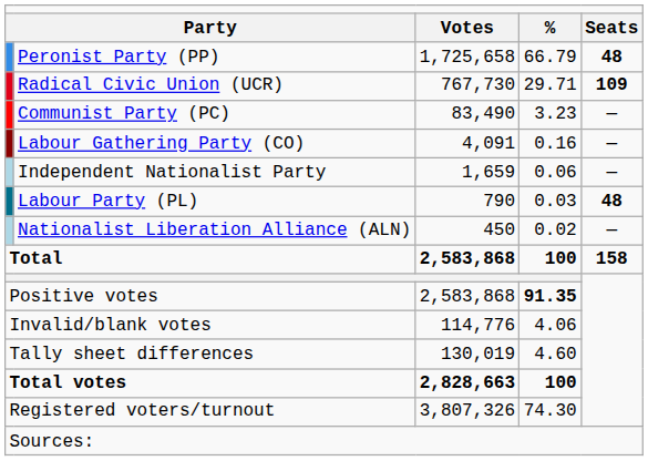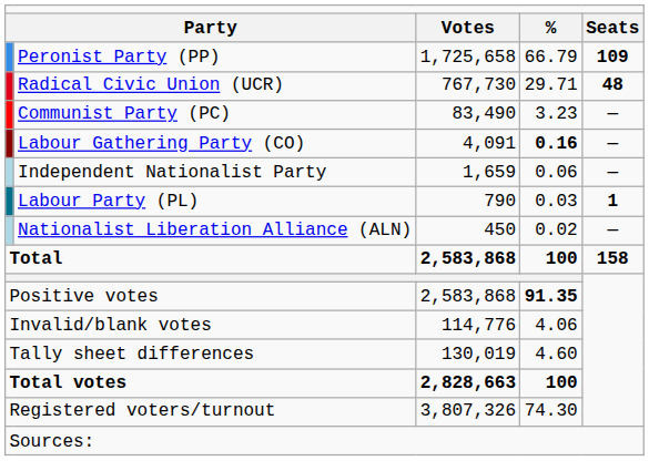 <table class="wikitable" style="text-align:right;">
 <tr>
 <td colspan=5></td>
 </tr>
 <tr>
 <th colspan=2>Party</th>
 <th>Votes</th>
 <th>%</th>
 <th>Seats</th>
 </tr>
 <tr>
 <td bgcolor=#318CE7></td>
 <td align=left><a href='#'>Peronist Party</a> (PP)</td>
 <td>1,725,658</td>
 <td>66.79</td>
-<td align=center><strong>48</strong></td>
+<td align=center><strong>109</strong></td>
 </tr>
 <tr>
 <td bgcolor=#E10019></td>
 <td align=left><a href='#'>Radical Civic Union</a> (UCR)</td>
 <td>767,730</td>
 <td>29.71</td>
-<td align=center><strong>109</strong></td>
+<td align=center><strong>48</strong></td>
 </tr>
 <tr>
 <td bgcolor=red></td>
 <td align=left><a href='#'>Communist Party</a> (PC)</td>
 <td>83,490</td>
 <td>3.23</td>
 <td align=center>—</td>
 </tr>
 <tr>
 <td bgcolor=darkred></td>
 <td align=left><a href='#'>Labour Gathering Party</a> (CO)</td>
 <td>4,091</td>
-<td>0.16</td>
+<td><strong>0.16</strong></td>
 <td align=center>—</td>
 </tr>
 <tr>
 <td bgcolor=#add8e6></td>
 <td align=left>Independent Nationalist Party</td>
 <td>1,659</td>
 <td>0.06</td>
 <td align=center>—</td>
 </tr>
 <tr>
 <td bgcolor=#00708B></td>
 <td align=left><a href='#'>Labour Party</a> (PL)</td>
 <td>790</td>
 <td>0.03</td>
-<td align=center><strong>48</strong></td>
+<td align=center><strong>1</strong></td>
 </tr>
 <tr>
 <td bgcolor=#add8e6></td>
 <td align=left><a href='#'>Nationalist Liberation Alliance</a> (ALN)</td>
 <td>450</td>
 <td>0.02</td>
 <td align=center>—</td>
 </tr>
 <tr style="font-weight:bold">
 <td colspan=2 align=left>Total</td>
 <td>2,583,868</td>
 <td>100</td>
 <td align=center>158</td>
 </tr>
 <tr>
 <th colspan=4></th>
 <td rowspan=6 colspan=2></td>
 </tr>
 <tr>
 <td align=left colspan=2>Positive votes</td>
 <td>2,583,868</td>
 <td><strong>91.35</strong></td>
 </tr>
 <tr>
 <td align=left colspan=2>Invalid/blank votes</td>
 <td>114,776</td>
 <td>4.06</td>
 </tr>
 <tr>
 <td align=left colspan=2>Tally sheet differences</td>
 <td>130,019</td>
 <td>4.60</td>
 </tr>
 <tr style="font-weight:bold">
 <td align=left colspan=2>Total votes</td>
 <td>2,828,663</td>
 <td>100</td>
 </tr>
 <tr>
 <td align=left colspan=2>Registered voters/turnout</td>
 <td>3,807,326</td>
 <td>74.30</td>
 </tr>
 <tr>
 <td colspan=5 align=left>Sources:</td>
 </tr>
 </table>
